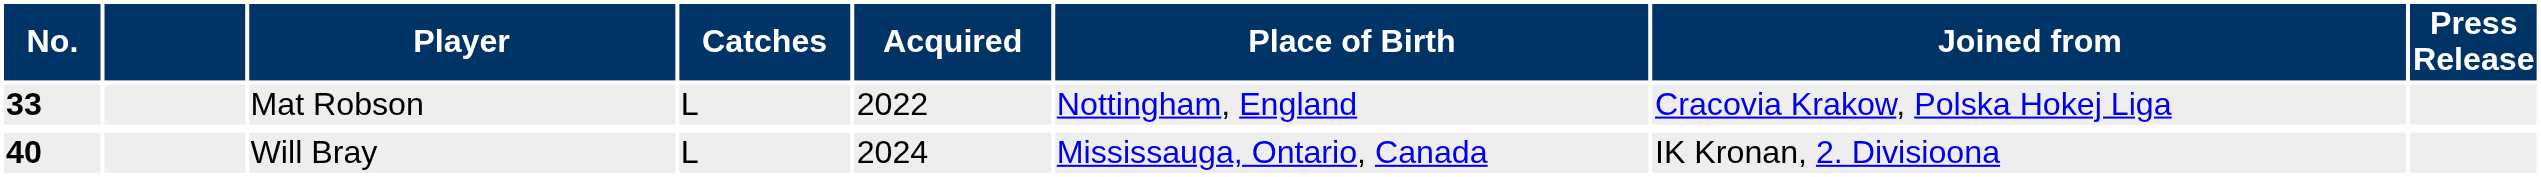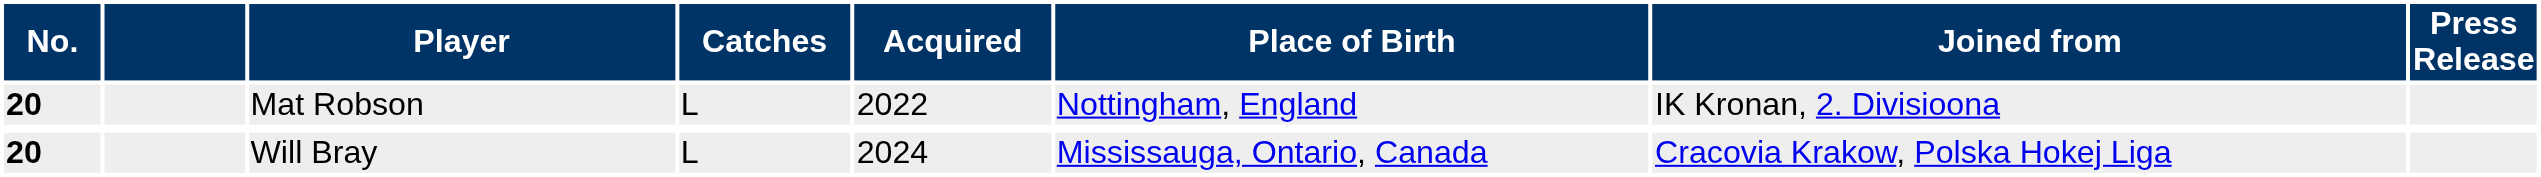 <table>
 <tr bgcolor="#003366" style="color: white">
 <th width=4%>No.</th>
 <th width=6%></th>
 <th width=18%>Player</th>
 <th width=7%>Catches</th>
 <th width=8%>Acquired</th>
 <th width=25%>Place of Birth</th>
 <th width=32%>Joined from</th>
 <th width=10%>Press Release</th>
 </tr>
 <tr style="background:#eee;">
-<td><strong>33</strong></td>
+<td><strong>20</strong></td>
 <td></td>
 <td align="left">Mat Robson</td>
 <td>L</td>
 <td>2022</td>
 <td align="left"><a href='#'>Nottingham</a>, <a href='#'>England</a></td>
+<td align="left">IK Kronan, <a href='#'>2. Divisioona</a></td>
+<td></td>
+</tr>
+<tr>
+</tr>
+<tr style="background:#eee;">
+<td><strong>20</strong></td>
+<td></td>
+<td align="left">Will Bray</td>
+<td>L</td>
+<td>2024</td>
+<td align="left"><a href='#'>Mississauga, Ontario</a>, <a href='#'>Canada</a></td>
 <td align="left"><a href='#'>Cracovia Krakow</a>, <a href='#'>Polska Hokej Liga</a></td>
 <td></td>
 </tr>
 <tr>
 </tr>
-<tr style="background:#eee;">
-<td><strong>40</strong></td>
-<td></td>
-<td align="left">Will Bray</td>
-<td>L</td>
-<td>2024</td>
-<td align="left"><a href='#'>Mississauga, Ontario</a>, <a href='#'>Canada</a></td>
-<td align="left">IK Kronan, <a href='#'>2. Divisioona</a></td>
-<td></td>
-</tr>
-<tr>
-</tr>
 </table>
